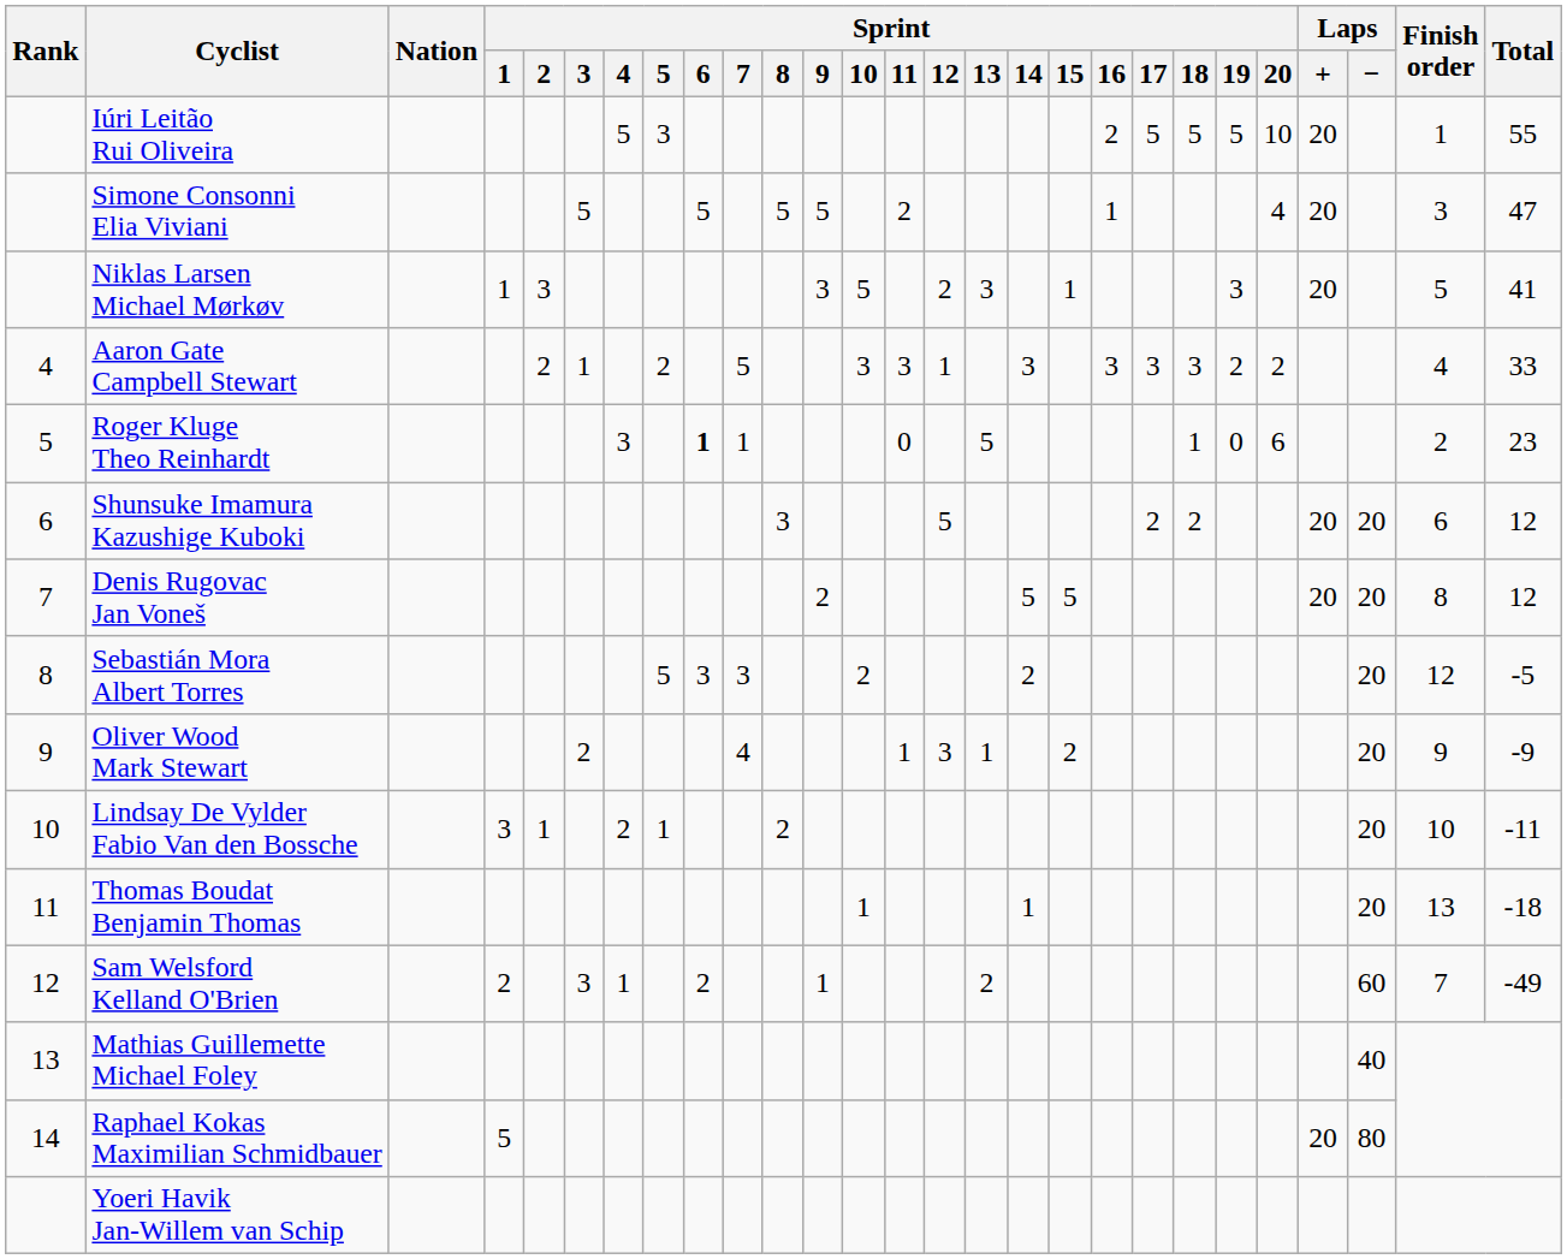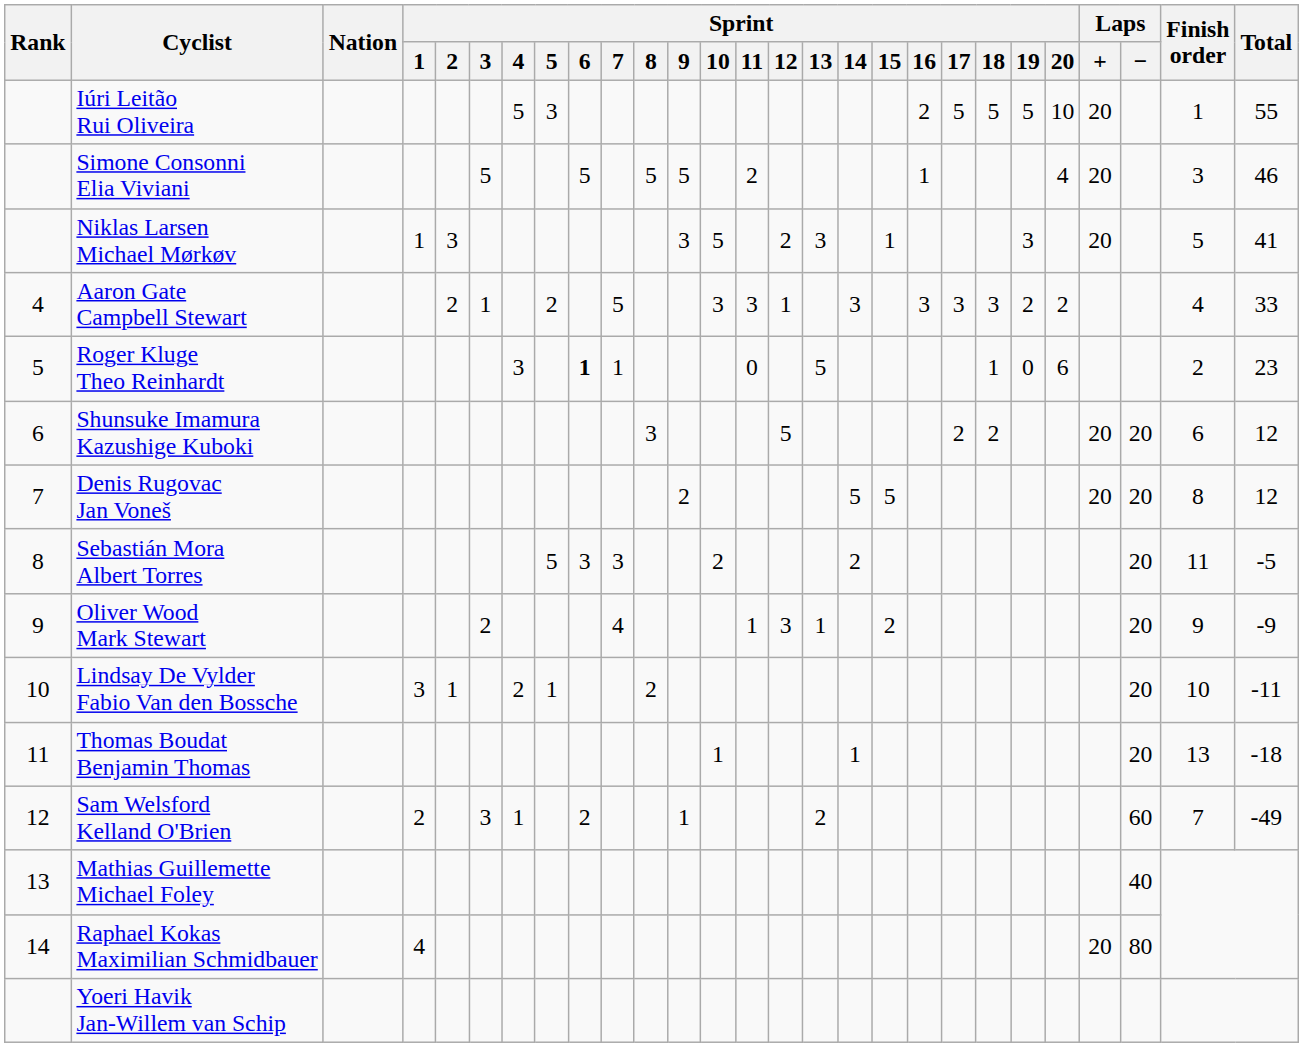 <table class="wikitable sortable" style="text-align:center;">
 <tr>
 <th rowspan=2>Rank</th>
 <th rowspan=2>Cyclist</th>
 <th rowspan=2>Nation</th>
 <th colspan=20>Sprint</th>
 <th colspan=2>Laps</th>
 <th rowspan=2>Finish<br>order</th>
 <th rowspan=2>Total</th>
 </tr>
 <tr>
 <th class=unsortable width=15>1</th>
 <th class=unsortable width=15>2</th>
 <th class=unsortable width=15>3</th>
 <th class=unsortable width=15>4</th>
 <th class=unsortable width=15>5</th>
 <th class=unsortable width=15>6</th>
 <th class=unsortable width=15>7</th>
 <th class=unsortable width=15>8</th>
 <th class=unsortable width=15>9</th>
 <th class=unsortable width=15>10</th>
 <th class=unsortable width=15>11</th>
 <th class=unsortable width=15>12</th>
 <th class=unsortable width=15>13</th>
 <th class=unsortable width=15>14</th>
 <th class=unsortable width=15>15</th>
 <th class=unsortable width=15>16</th>
 <th class=unsortable width=15>17</th>
 <th class=unsortable width=15>18</th>
 <th class=unsortable width=15>19</th>
 <th class=unsortable width=15>20</th>
 <th class=unsortable width=20>+</th>
 <th class=unsortable width=20>−</th>
 </tr>
 <tr>
 <td></td>
 <td align=left><a href='#'>Iúri Leitão</a><br><a href='#'>Rui Oliveira</a></td>
 <td align=left></td>
 <td></td>
 <td></td>
 <td></td>
 <td>5</td>
 <td>3</td>
 <td></td>
 <td></td>
 <td></td>
 <td></td>
 <td></td>
 <td></td>
 <td></td>
 <td></td>
 <td></td>
 <td></td>
 <td>2</td>
 <td>5</td>
 <td>5</td>
 <td>5</td>
 <td>10</td>
 <td>20</td>
 <td></td>
 <td>1</td>
 <td>55</td>
 </tr>
 <tr>
 <td></td>
 <td align=left><a href='#'>Simone Consonni</a><br><a href='#'>Elia Viviani</a></td>
 <td align=left></td>
 <td></td>
 <td></td>
 <td>5</td>
 <td></td>
 <td></td>
 <td>5</td>
 <td></td>
 <td>5</td>
 <td>5</td>
 <td></td>
 <td>2</td>
 <td></td>
 <td></td>
 <td></td>
 <td></td>
 <td>1</td>
 <td></td>
 <td></td>
 <td></td>
 <td>4</td>
 <td>20</td>
 <td></td>
 <td>3</td>
-<td>47</td>
+<td>46</td>
 </tr>
 <tr>
 <td></td>
 <td align=left><a href='#'>Niklas Larsen</a><br><a href='#'>Michael Mørkøv</a></td>
 <td align=left></td>
 <td>1</td>
 <td>3</td>
 <td></td>
 <td></td>
 <td></td>
 <td></td>
 <td></td>
 <td></td>
 <td>3</td>
 <td>5</td>
 <td></td>
 <td>2</td>
 <td>3</td>
 <td></td>
 <td>1</td>
 <td></td>
 <td></td>
 <td></td>
 <td>3</td>
 <td></td>
 <td>20</td>
 <td></td>
 <td>5</td>
 <td>41</td>
 </tr>
 <tr>
 <td>4</td>
 <td align=left><a href='#'>Aaron Gate</a><br><a href='#'>Campbell Stewart</a></td>
 <td align=left></td>
 <td></td>
 <td>2</td>
 <td>1</td>
 <td></td>
 <td>2</td>
 <td></td>
 <td>5</td>
 <td></td>
 <td></td>
 <td>3</td>
 <td>3</td>
 <td>1</td>
 <td></td>
 <td>3</td>
 <td></td>
 <td>3</td>
 <td>3</td>
 <td>3</td>
 <td>2</td>
 <td>2</td>
 <td></td>
 <td></td>
 <td>4</td>
 <td>33</td>
 </tr>
 <tr>
 <td>5</td>
 <td align=left><a href='#'>Roger Kluge</a><br><a href='#'>Theo Reinhardt</a></td>
 <td align="left"></td>
 <td></td>
 <td></td>
 <td></td>
 <td>3</td>
 <td></td>
 <td><strong>1</strong></td>
 <td>1</td>
 <td></td>
 <td></td>
 <td></td>
 <td>0</td>
 <td></td>
 <td>5</td>
 <td></td>
 <td></td>
 <td></td>
 <td></td>
 <td>1</td>
 <td>0</td>
 <td>6</td>
 <td></td>
 <td></td>
 <td>2</td>
 <td>23</td>
 </tr>
 <tr>
 <td>6</td>
 <td align=left><a href='#'>Shunsuke Imamura</a><br><a href='#'>Kazushige Kuboki</a></td>
 <td align="left"></td>
 <td></td>
 <td></td>
 <td></td>
 <td></td>
 <td></td>
 <td></td>
 <td></td>
 <td>3</td>
 <td></td>
 <td></td>
 <td></td>
 <td>5</td>
 <td></td>
 <td></td>
 <td></td>
 <td></td>
 <td>2</td>
 <td>2</td>
 <td></td>
 <td></td>
 <td>20</td>
 <td>20</td>
 <td>6</td>
 <td>12</td>
 </tr>
 <tr>
 <td>7</td>
 <td align=left><a href='#'>Denis Rugovac</a><br><a href='#'>Jan Voneš</a></td>
 <td align=left></td>
 <td></td>
 <td></td>
 <td></td>
 <td></td>
 <td></td>
 <td></td>
 <td></td>
 <td></td>
 <td>2</td>
 <td></td>
 <td></td>
 <td></td>
 <td></td>
 <td>5</td>
 <td>5</td>
 <td></td>
 <td></td>
 <td></td>
 <td></td>
 <td></td>
 <td>20</td>
 <td>20</td>
 <td>8</td>
 <td>12</td>
 </tr>
 <tr>
 <td>8</td>
 <td align=left><a href='#'>Sebastián Mora</a><br><a href='#'>Albert Torres</a></td>
 <td align=left></td>
 <td></td>
 <td></td>
 <td></td>
 <td></td>
 <td>5</td>
 <td>3</td>
 <td>3</td>
 <td></td>
 <td></td>
 <td>2</td>
 <td></td>
 <td></td>
 <td></td>
 <td>2</td>
 <td></td>
 <td></td>
 <td></td>
 <td></td>
 <td></td>
 <td></td>
 <td></td>
 <td>20</td>
-<td>12</td>
+<td>11</td>
 <td>-5</td>
 </tr>
 <tr>
 <td>9</td>
 <td align=left><a href='#'>Oliver Wood</a><br><a href='#'>Mark Stewart</a></td>
 <td align=left></td>
 <td></td>
 <td></td>
 <td>2</td>
 <td></td>
 <td></td>
 <td></td>
 <td>4</td>
 <td></td>
 <td></td>
 <td></td>
 <td>1</td>
 <td>3</td>
 <td>1</td>
 <td></td>
 <td>2</td>
 <td></td>
 <td></td>
 <td></td>
 <td></td>
 <td></td>
 <td></td>
 <td>20</td>
 <td>9</td>
 <td>-9</td>
 </tr>
 <tr>
 <td>10</td>
 <td align=left><a href='#'>Lindsay De Vylder</a><br><a href='#'>Fabio Van den Bossche</a></td>
 <td align=left></td>
 <td>3</td>
 <td>1</td>
 <td></td>
 <td>2</td>
 <td>1</td>
 <td></td>
 <td></td>
 <td>2</td>
 <td></td>
 <td></td>
 <td></td>
 <td></td>
 <td></td>
 <td></td>
 <td></td>
 <td></td>
 <td></td>
 <td></td>
 <td></td>
 <td></td>
 <td></td>
 <td>20</td>
 <td>10</td>
 <td>-11</td>
 </tr>
 <tr>
 <td>11</td>
 <td align=left><a href='#'>Thomas Boudat</a><br><a href='#'>Benjamin Thomas</a></td>
 <td align=left></td>
 <td></td>
 <td></td>
 <td></td>
 <td></td>
 <td></td>
 <td></td>
 <td></td>
 <td></td>
 <td></td>
 <td>1</td>
 <td></td>
 <td></td>
 <td></td>
 <td>1</td>
 <td></td>
 <td></td>
 <td></td>
 <td></td>
 <td></td>
 <td></td>
 <td></td>
 <td>20</td>
 <td>13</td>
 <td>-18</td>
 </tr>
 <tr>
 <td>12</td>
 <td align=left><a href='#'>Sam Welsford</a><br><a href='#'>Kelland O'Brien</a></td>
 <td align=left></td>
 <td>2</td>
 <td></td>
 <td>3</td>
 <td>1</td>
 <td></td>
 <td>2</td>
 <td></td>
 <td></td>
 <td>1</td>
 <td></td>
 <td></td>
 <td></td>
 <td>2</td>
 <td></td>
 <td></td>
 <td></td>
 <td></td>
 <td></td>
 <td></td>
 <td></td>
 <td></td>
 <td>60</td>
 <td>7</td>
 <td>-49</td>
 </tr>
 <tr>
 <td>13</td>
 <td align=left><a href='#'>Mathias Guillemette</a><br><a href='#'>Michael Foley</a></td>
 <td align=left></td>
 <td></td>
 <td></td>
 <td></td>
 <td></td>
 <td></td>
 <td></td>
 <td></td>
 <td></td>
 <td></td>
 <td></td>
 <td></td>
 <td></td>
 <td></td>
 <td></td>
 <td></td>
 <td></td>
 <td></td>
 <td></td>
 <td></td>
 <td></td>
 <td></td>
 <td>40</td>
 <td colspan="2" rowspan="2"></td>
 </tr>
 <tr>
 <td>14</td>
 <td align=left><a href='#'>Raphael Kokas</a><br><a href='#'>Maximilian Schmidbauer</a></td>
 <td align=left></td>
-<td>5</td>
+<td>4</td>
 <td></td>
 <td></td>
 <td></td>
 <td></td>
 <td></td>
 <td></td>
 <td></td>
 <td></td>
 <td></td>
 <td></td>
 <td></td>
 <td></td>
 <td></td>
 <td></td>
 <td></td>
 <td></td>
 <td></td>
 <td></td>
 <td></td>
 <td>20</td>
 <td>80</td>
 </tr>
 <tr>
 <td></td>
 <td align=left><a href='#'>Yoeri Havik</a><br><a href='#'>Jan-Willem van Schip</a></td>
 <td align=left></td>
 <td></td>
 <td></td>
 <td></td>
 <td></td>
 <td></td>
 <td></td>
 <td></td>
 <td></td>
 <td></td>
 <td></td>
 <td></td>
 <td></td>
 <td></td>
 <td></td>
 <td></td>
 <td></td>
 <td></td>
 <td></td>
 <td></td>
 <td></td>
 <td></td>
 <td></td>
 <td colspan="2"></td>
 </tr>
 </table>
